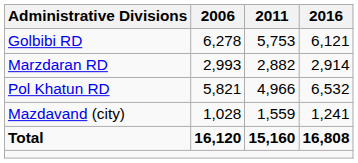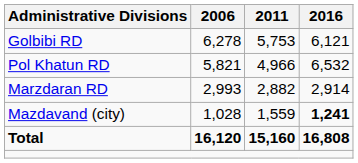 <table class="wikitable">
 <tr>
 <th>Administrative Divisions</th>
 <th>2006</th>
 <th>2011</th>
 <th>2016</th>
 </tr>
 <tr>
 <td><a href='#'>Golbibi RD</a></td>
 <td style="text-align: right;">6,278</td>
 <td style="text-align: right;">5,753</td>
 <td style="text-align: right;">6,121</td>
 </tr>
 <tr>
+<td><a href='#'>Pol Khatun RD</a></td>
+<td style="text-align: right;">5,821</td>
+<td style="text-align: right;">4,966</td>
+<td style="text-align: right;">6,532</td>
+</tr>
+<tr>
 <td><a href='#'>Marzdaran RD</a></td>
 <td style="text-align: right;">2,993</td>
 <td style="text-align: right;">2,882</td>
 <td style="text-align: right;">2,914</td>
 </tr>
 <tr>
-<td><a href='#'>Pol Khatun RD</a></td>
-<td style="text-align: right;">5,821</td>
-<td style="text-align: right;">4,966</td>
-<td style="text-align: right;">6,532</td>
-</tr>
-<tr>
 <td><a href='#'>Mazdavand</a> (city)</td>
 <td style="text-align: right;">1,028</td>
 <td style="text-align: right;">1,559</td>
-<td style="text-align: right;">1,241</td>
+<td style="text-align: right;"><strong>1,241</strong></td>
 </tr>
 <tr>
 <td><strong>Total</strong></td>
 <td style="text-align: right;"><strong>16,120</strong></td>
 <td style="text-align: right;"><strong>15,160</strong></td>
 <td style="text-align: right;"><strong>16,808</strong></td>
 </tr>
 <tr>
 <td colspan=4></td>
 </tr>
 </table>
